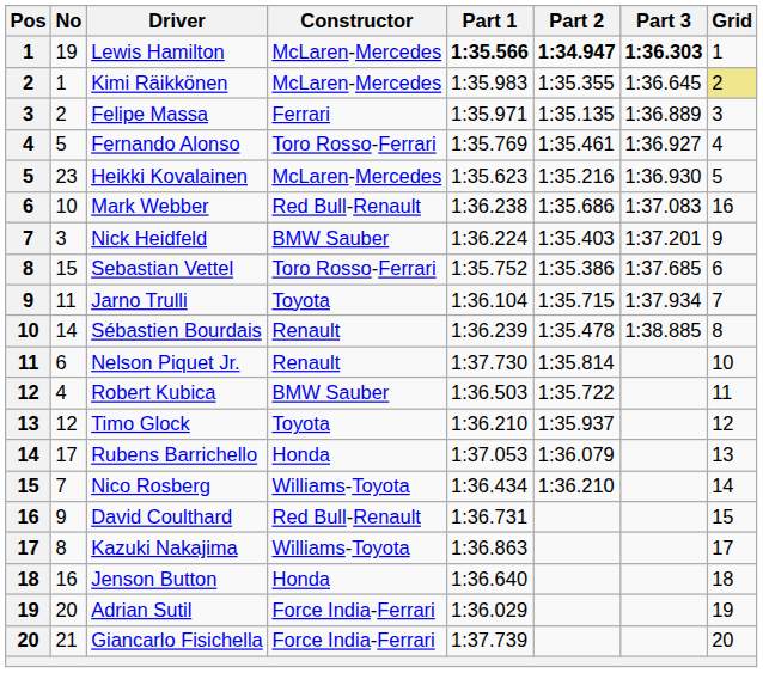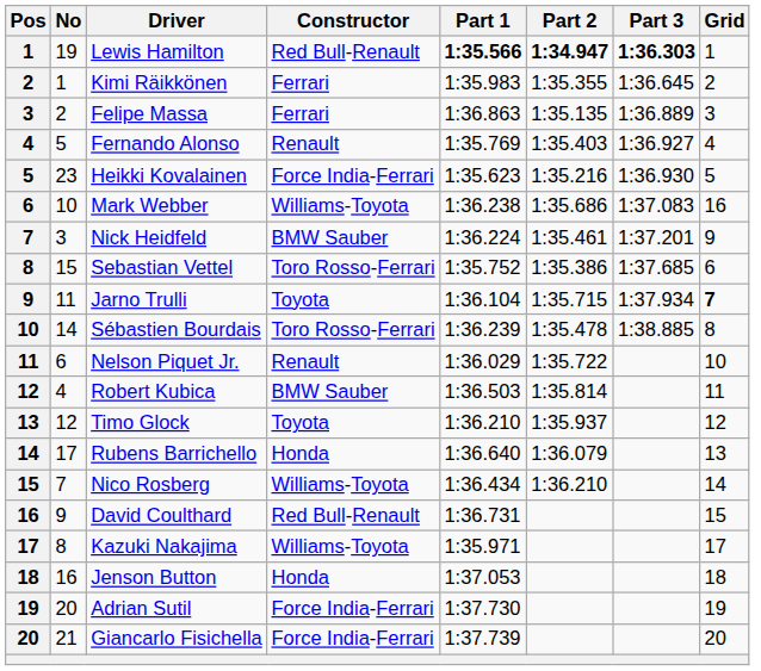 <table class="wikitable sortable" style="font-size:85%">
 <tr>
 <th>Pos</th>
 <th>No</th>
 <th>Driver</th>
 <th>Constructor</th>
 <th>Part 1</th>
 <th>Part 2</th>
 <th>Part 3</th>
 <th>Grid</th>
 </tr>
 <tr>
 <th>1</th>
 <td>19</td>
 <td> <a href='#'>Lewis Hamilton</a></td>
-<td><a href='#'>McLaren</a>-<a href='#'>Mercedes</a></td>
+<td><a href='#'>Red Bull</a>-<a href='#'>Renault</a></td>
 <td><strong>1:35.566</strong></td>
 <td><strong>1:34.947</strong></td>
 <td><strong>1:36.303</strong></td>
 <td>1</td>
 </tr>
 <tr>
 <th>2</th>
 <td>1</td>
 <td> <a href='#'>Kimi Räikkönen</a></td>
-<td><a href='#'>McLaren</a>-<a href='#'>Mercedes</a></td>
+<td><a href='#'>Ferrari</a></td>
 <td>1:35.983</td>
 <td>1:35.355</td>
 <td>1:36.645</td>
-<td style="background: khaki;">2</td>
+<td>2</td>
 </tr>
 <tr>
 <th>3</th>
 <td>2</td>
 <td> <a href='#'>Felipe Massa</a></td>
 <td><a href='#'>Ferrari</a></td>
-<td>1:35.971</td>
+<td>1:36.863</td>
 <td>1:35.135</td>
 <td>1:36.889</td>
 <td>3</td>
 </tr>
 <tr>
 <th>4</th>
 <td>5</td>
 <td> <a href='#'>Fernando Alonso</a></td>
-<td><a href='#'>Toro Rosso</a>-<a href='#'>Ferrari</a></td>
+<td><a href='#'>Renault</a></td>
 <td>1:35.769</td>
-<td>1:35.461</td>
+<td>1:35.403</td>
 <td>1:36.927</td>
 <td>4</td>
 </tr>
 <tr>
 <th>5</th>
 <td>23</td>
 <td> <a href='#'>Heikki Kovalainen</a></td>
-<td><a href='#'>McLaren</a>-<a href='#'>Mercedes</a></td>
+<td><a href='#'>Force India</a>-<a href='#'>Ferrari</a></td>
 <td>1:35.623</td>
 <td>1:35.216</td>
 <td>1:36.930</td>
 <td>5</td>
 </tr>
 <tr>
 <th>6</th>
 <td>10</td>
 <td> <a href='#'>Mark Webber</a></td>
-<td><a href='#'>Red Bull</a>-<a href='#'>Renault</a></td>
+<td><a href='#'>Williams</a>-<a href='#'>Toyota</a></td>
 <td>1:36.238</td>
 <td>1:35.686</td>
 <td>1:37.083</td>
 <td>16</td>
 </tr>
 <tr>
 <th>7</th>
 <td>3</td>
 <td> <a href='#'>Nick Heidfeld</a></td>
 <td><a href='#'>BMW Sauber</a></td>
 <td>1:36.224</td>
-<td>1:35.403</td>
+<td>1:35.461</td>
 <td>1:37.201</td>
 <td>9</td>
 </tr>
 <tr>
 <th>8</th>
 <td>15</td>
 <td> <a href='#'>Sebastian Vettel</a></td>
 <td><a href='#'>Toro Rosso</a>-<a href='#'>Ferrari</a></td>
 <td>1:35.752</td>
 <td>1:35.386</td>
 <td>1:37.685</td>
 <td>6</td>
 </tr>
 <tr>
 <th>9</th>
 <td>11</td>
 <td> <a href='#'>Jarno Trulli</a></td>
 <td><a href='#'>Toyota</a></td>
 <td>1:36.104</td>
 <td>1:35.715</td>
 <td>1:37.934</td>
-<td>7</td>
+<td><strong>7</strong></td>
 </tr>
 <tr>
 <th>10</th>
 <td>14</td>
 <td> <a href='#'>Sébastien Bourdais</a></td>
-<td><a href='#'>Renault</a></td>
+<td><a href='#'>Toro Rosso</a>-<a href='#'>Ferrari</a></td>
 <td>1:36.239</td>
 <td>1:35.478</td>
 <td>1:38.885</td>
 <td>8</td>
 </tr>
 <tr>
 <th>11</th>
 <td>6</td>
 <td> <a href='#'>Nelson Piquet Jr.</a></td>
 <td><a href='#'>Renault</a></td>
-<td>1:37.730</td>
-<td>1:35.814</td>
+<td>1:36.029</td>
+<td>1:35.722</td>
 <td></td>
 <td>10</td>
 </tr>
 <tr>
 <th>12</th>
 <td>4</td>
 <td> <a href='#'>Robert Kubica</a></td>
 <td><a href='#'>BMW Sauber</a></td>
 <td>1:36.503</td>
-<td>1:35.722</td>
+<td>1:35.814</td>
 <td></td>
 <td>11</td>
 </tr>
 <tr>
 <th>13</th>
 <td>12</td>
 <td> <a href='#'>Timo Glock</a></td>
 <td><a href='#'>Toyota</a></td>
 <td>1:36.210</td>
 <td>1:35.937</td>
 <td></td>
 <td>12</td>
 </tr>
 <tr>
 <th>14</th>
 <td>17</td>
 <td> <a href='#'>Rubens Barrichello</a></td>
 <td><a href='#'>Honda</a></td>
-<td>1:37.053</td>
+<td>1:36.640</td>
 <td>1:36.079</td>
 <td></td>
 <td>13</td>
 </tr>
 <tr>
 <th>15</th>
 <td>7</td>
 <td> <a href='#'>Nico Rosberg</a></td>
 <td><a href='#'>Williams</a>-<a href='#'>Toyota</a></td>
 <td>1:36.434</td>
 <td>1:36.210</td>
 <td></td>
 <td>14</td>
 </tr>
 <tr>
 <th>16</th>
 <td>9</td>
 <td> <a href='#'>David Coulthard</a></td>
 <td><a href='#'>Red Bull</a>-<a href='#'>Renault</a></td>
 <td>1:36.731</td>
 <td></td>
 <td></td>
 <td>15</td>
 </tr>
 <tr>
 <th>17</th>
 <td>8</td>
 <td> <a href='#'>Kazuki Nakajima</a></td>
 <td><a href='#'>Williams</a>-<a href='#'>Toyota</a></td>
-<td>1:36.863</td>
+<td>1:35.971</td>
 <td></td>
 <td></td>
 <td>17</td>
 </tr>
 <tr>
 <th>18</th>
 <td>16</td>
 <td> <a href='#'>Jenson Button</a></td>
 <td><a href='#'>Honda</a></td>
-<td>1:36.640</td>
+<td>1:37.053</td>
 <td></td>
 <td></td>
 <td>18</td>
 </tr>
 <tr>
 <th>19</th>
 <td>20</td>
 <td> <a href='#'>Adrian Sutil</a></td>
 <td><a href='#'>Force India</a>-<a href='#'>Ferrari</a></td>
-<td>1:36.029</td>
+<td>1:37.730</td>
 <td></td>
 <td></td>
 <td>19</td>
 </tr>
 <tr>
 <th>20</th>
 <td>21</td>
 <td> <a href='#'>Giancarlo Fisichella</a></td>
 <td><a href='#'>Force India</a>-<a href='#'>Ferrari</a></td>
 <td>1:37.739</td>
 <td></td>
 <td></td>
 <td>20</td>
 </tr>
 <tr>
 <th colspan="8"></th>
 </tr>
 </table>
